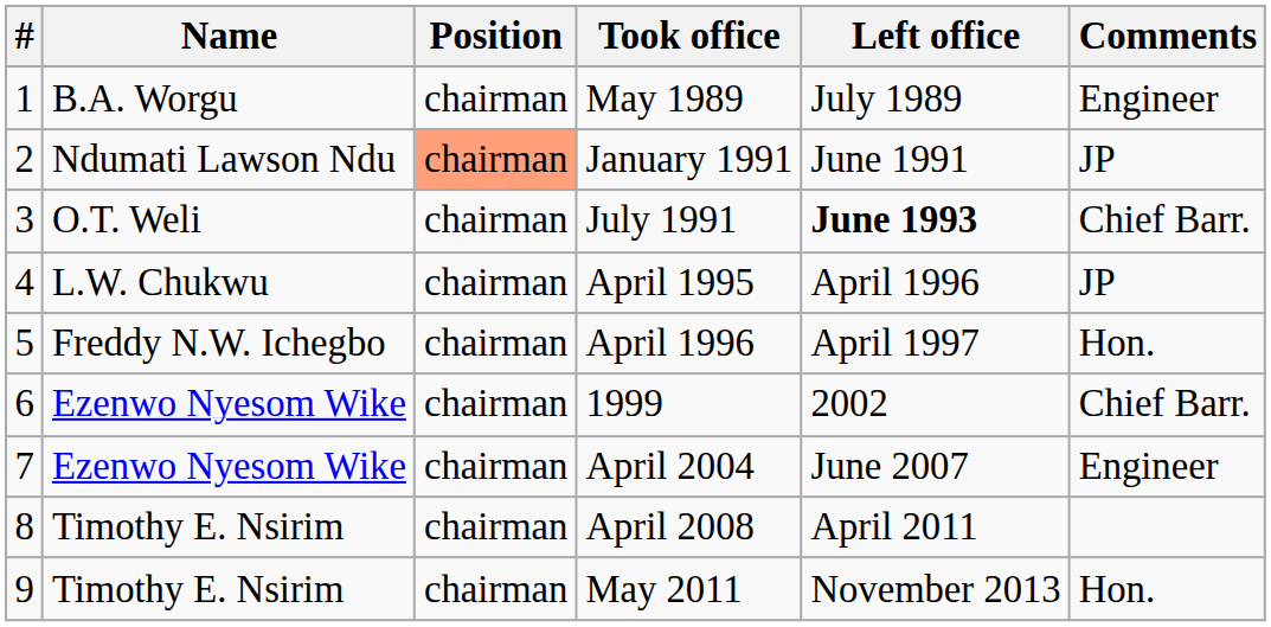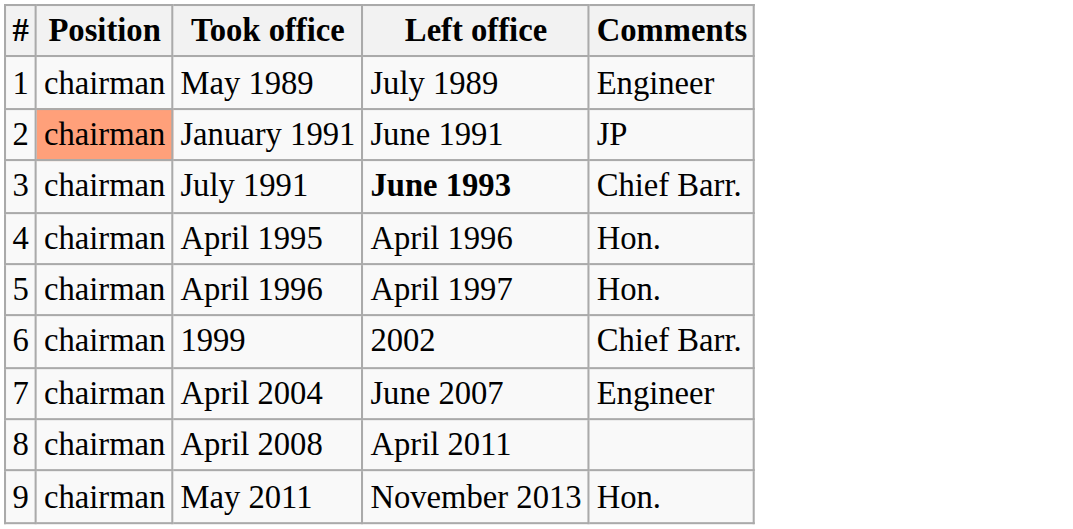 <table class="wikitable">
 <tr>
 <th>#</th>
-<th>Name</th>
 <th>Position</th>
 <th>Took office</th>
 <th>Left office</th>
 <th>Comments</th>
 </tr>
 <tr>
 <td>1</td>
-<td>B.A. Worgu</td>
 <td>chairman</td>
 <td>May 1989</td>
 <td>July 1989</td>
 <td>Engineer</td>
 </tr>
 <tr>
 <td>2</td>
-<td>Ndumati Lawson Ndu</td>
 <td style="background: lightsalmon;">chairman</td>
 <td>January 1991</td>
 <td>June 1991</td>
 <td>JP</td>
 </tr>
 <tr>
 <td>3</td>
-<td>O.T. Weli</td>
 <td>chairman</td>
 <td>July 1991</td>
 <td><strong>June 1993</strong></td>
 <td>Chief Barr.</td>
 </tr>
 <tr>
 <td>4</td>
-<td>L.W. Chukwu</td>
 <td>chairman</td>
 <td>April 1995</td>
 <td>April 1996</td>
-<td>JP</td>
+<td>Hon.</td>
 </tr>
 <tr>
 <td>5</td>
-<td>Freddy N.W. Ichegbo</td>
 <td>chairman</td>
 <td>April 1996</td>
 <td>April 1997</td>
 <td>Hon.</td>
 </tr>
 <tr>
 <td>6</td>
-<td><a href='#'>Ezenwo Nyesom Wike</a></td>
 <td>chairman</td>
 <td>1999</td>
 <td>2002</td>
 <td>Chief Barr.</td>
 </tr>
 <tr>
 <td>7</td>
-<td><a href='#'>Ezenwo Nyesom Wike</a></td>
 <td>chairman</td>
 <td>April 2004</td>
 <td>June 2007</td>
 <td>Engineer</td>
 </tr>
 <tr>
 <td>8</td>
-<td>Timothy E. Nsirim</td>
 <td>chairman</td>
 <td>April 2008</td>
 <td>April 2011</td>
 <td></td>
 </tr>
 <tr>
 <td>9</td>
-<td>Timothy E. Nsirim</td>
 <td>chairman</td>
 <td>May 2011</td>
 <td>November 2013</td>
 <td>Hon.</td>
 </tr>
 </table>
